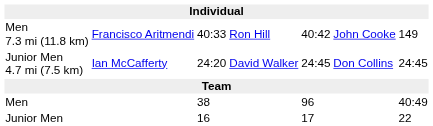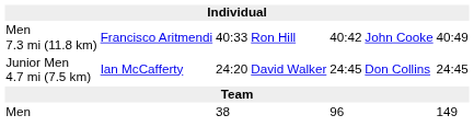 <table>
 <tr>
 <td colspan=7 bgcolor=#eeeeee style=text-align:center;><strong>Individual</strong></td>
 </tr>
 <tr>
 <td>Men<br>7.3 mi (11.8 km)</td>
 <td><a href='#'>Francisco Aritmendi</a><br></td>
 <td>40:33</td>
 <td><a href='#'>Ron Hill</a><br></td>
 <td>40:42</td>
 <td><a href='#'>John Cooke</a><br></td>
-<td>149</td>
+<td>40:49</td>
 </tr>
 <tr>
 <td>Junior Men<br>4.7 mi (7.5 km)</td>
 <td><a href='#'>Ian McCafferty</a><br></td>
 <td>24:20</td>
 <td><a href='#'>David Walker</a><br></td>
 <td>24:45</td>
 <td><a href='#'>Don Collins</a><br></td>
 <td>24:45</td>
 </tr>
 <tr>
 <td colspan=7 bgcolor=#eeeeee style=text-align:center;><strong>Team</strong></td>
 </tr>
 <tr>
 <td>Men</td>
 <td></td>
 <td>38</td>
 <td></td>
 <td>96</td>
 <td></td>
-<td>40:49</td>
-</tr>
-<tr>
-<td>Junior Men</td>
-<td></td>
-<td>16</td>
-<td></td>
-<td>17</td>
-<td></td>
-<td>22</td>
+<td>149</td>
 </tr>
 </table>
